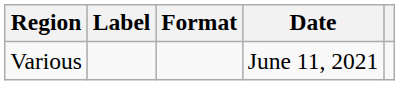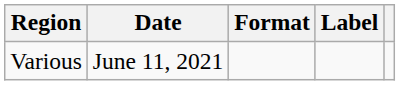 <table class="wikitable plainrowheaders" style="text-align:center">
 <tr>
 <th>Region</th>
+<th>Date</th>
+<th>Format</th>
 <th>Label</th>
-<th>Format</th>
-<th>Date</th>
 <th></th>
 </tr>
 <tr>
 <td>Various</td>
+<td>June 11, 2021</td>
 <td></td>
 <td></td>
-<td>June 11, 2021</td>
 <td></td>
 </tr>
 </table>
